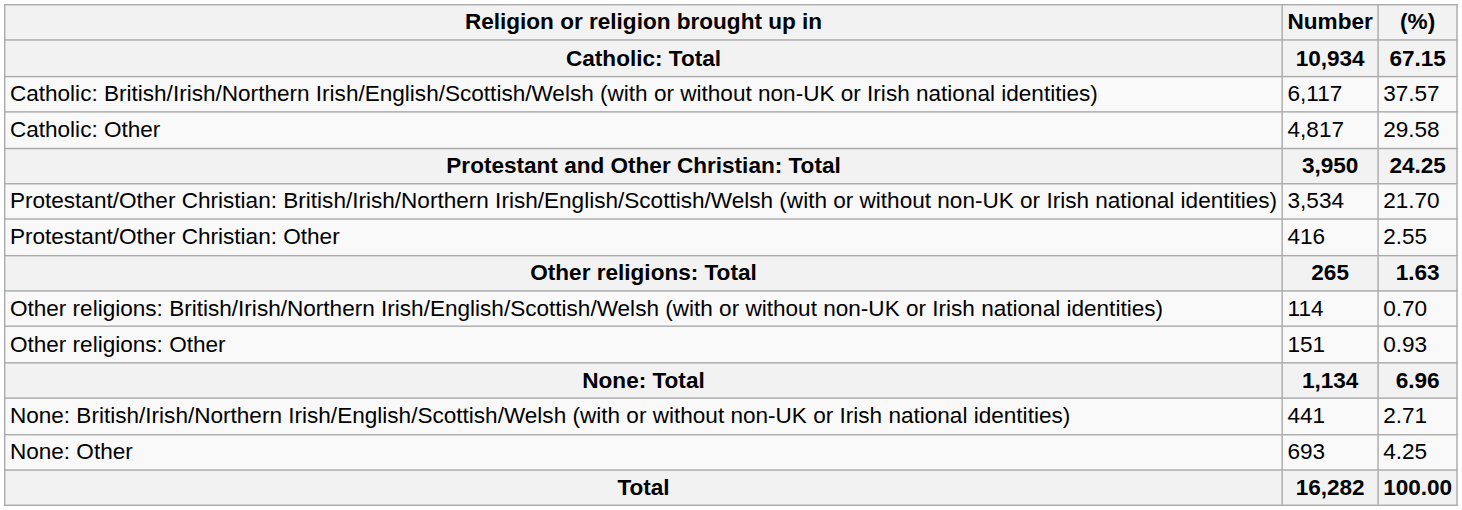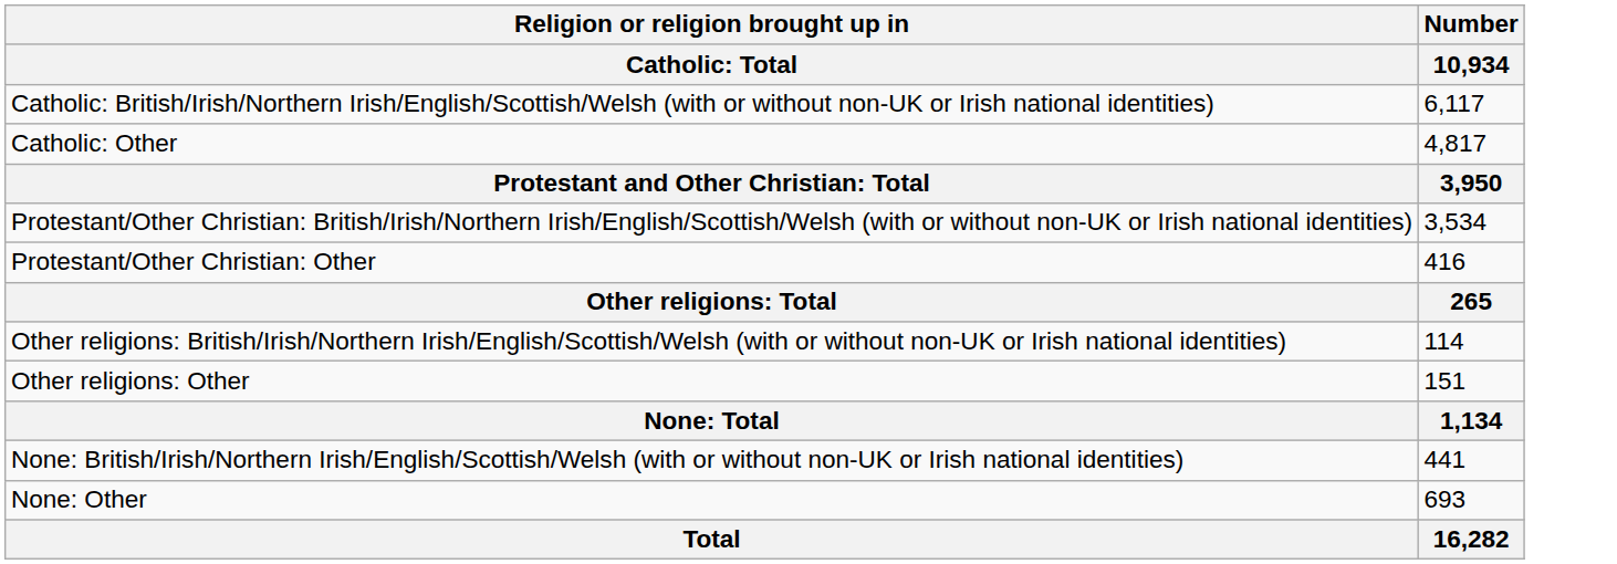 <table class="wikitable">
 <tr>
 <th>Religion or religion brought up in</th>
 <th>Number</th>
-<th>(%)</th>
 </tr>
 <tr>
 <th>Catholic: Total</th>
 <th>10,934</th>
-<th>67.15</th>
 </tr>
 <tr>
 <td>Catholic: British/Irish/Northern Irish/English/Scottish/Welsh (with or without non-UK or Irish national identities)</td>
 <td>6,117</td>
-<td>37.57</td>
 </tr>
 <tr>
 <td>Catholic: Other</td>
 <td>4,817</td>
-<td>29.58</td>
 </tr>
 <tr>
 <th>Protestant and Other Christian: Total</th>
 <th>3,950</th>
-<th>24.25</th>
 </tr>
 <tr>
 <td>Protestant/Other Christian: British/Irish/Northern Irish/English/Scottish/Welsh (with or without non-UK or Irish national identities)</td>
 <td>3,534</td>
-<td>21.70</td>
 </tr>
 <tr>
 <td>Protestant/Other Christian: Other</td>
 <td>416</td>
-<td>2.55</td>
 </tr>
 <tr>
 <th>Other religions: Total</th>
 <th>265</th>
-<th>1.63</th>
 </tr>
 <tr>
 <td>Other religions: British/Irish/Northern Irish/English/Scottish/Welsh (with or without non-UK or Irish national identities)</td>
 <td>114</td>
-<td>0.70</td>
 </tr>
 <tr>
 <td>Other religions: Other</td>
 <td>151</td>
-<td>0.93</td>
 </tr>
 <tr>
 <th>None: Total</th>
 <th>1,134</th>
-<th>6.96</th>
 </tr>
 <tr>
 <td>None: British/Irish/Northern Irish/English/Scottish/Welsh (with or without non-UK or Irish national identities)</td>
 <td>441</td>
-<td>2.71</td>
 </tr>
 <tr>
 <td>None: Other</td>
 <td>693</td>
-<td>4.25</td>
 </tr>
 <tr>
 <th>Total</th>
 <th>16,282</th>
-<th>100.00</th>
 </tr>
 </table>
